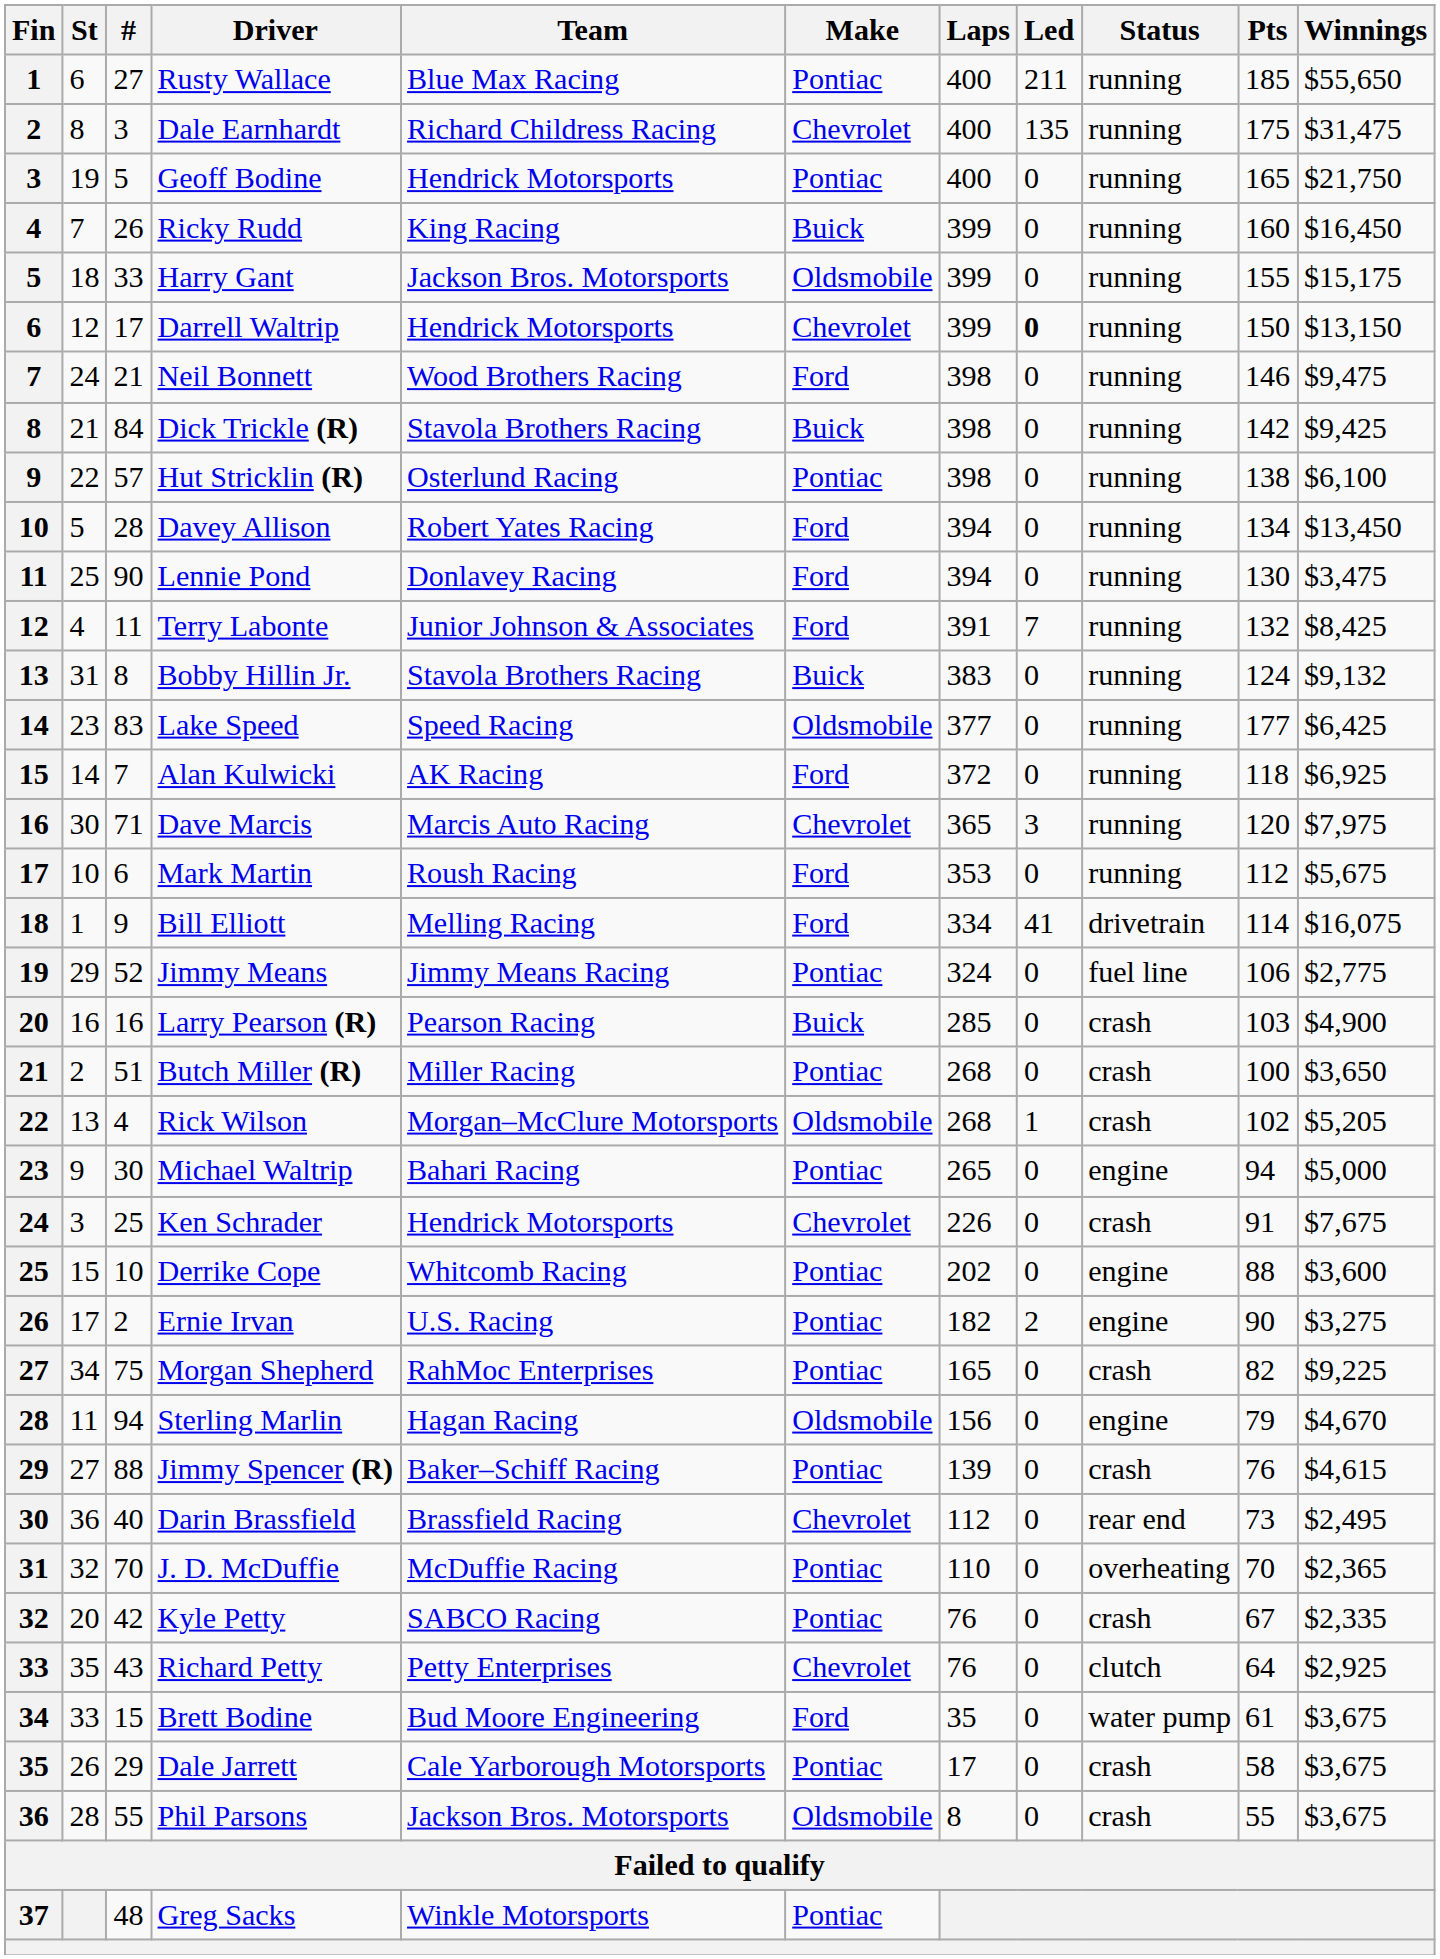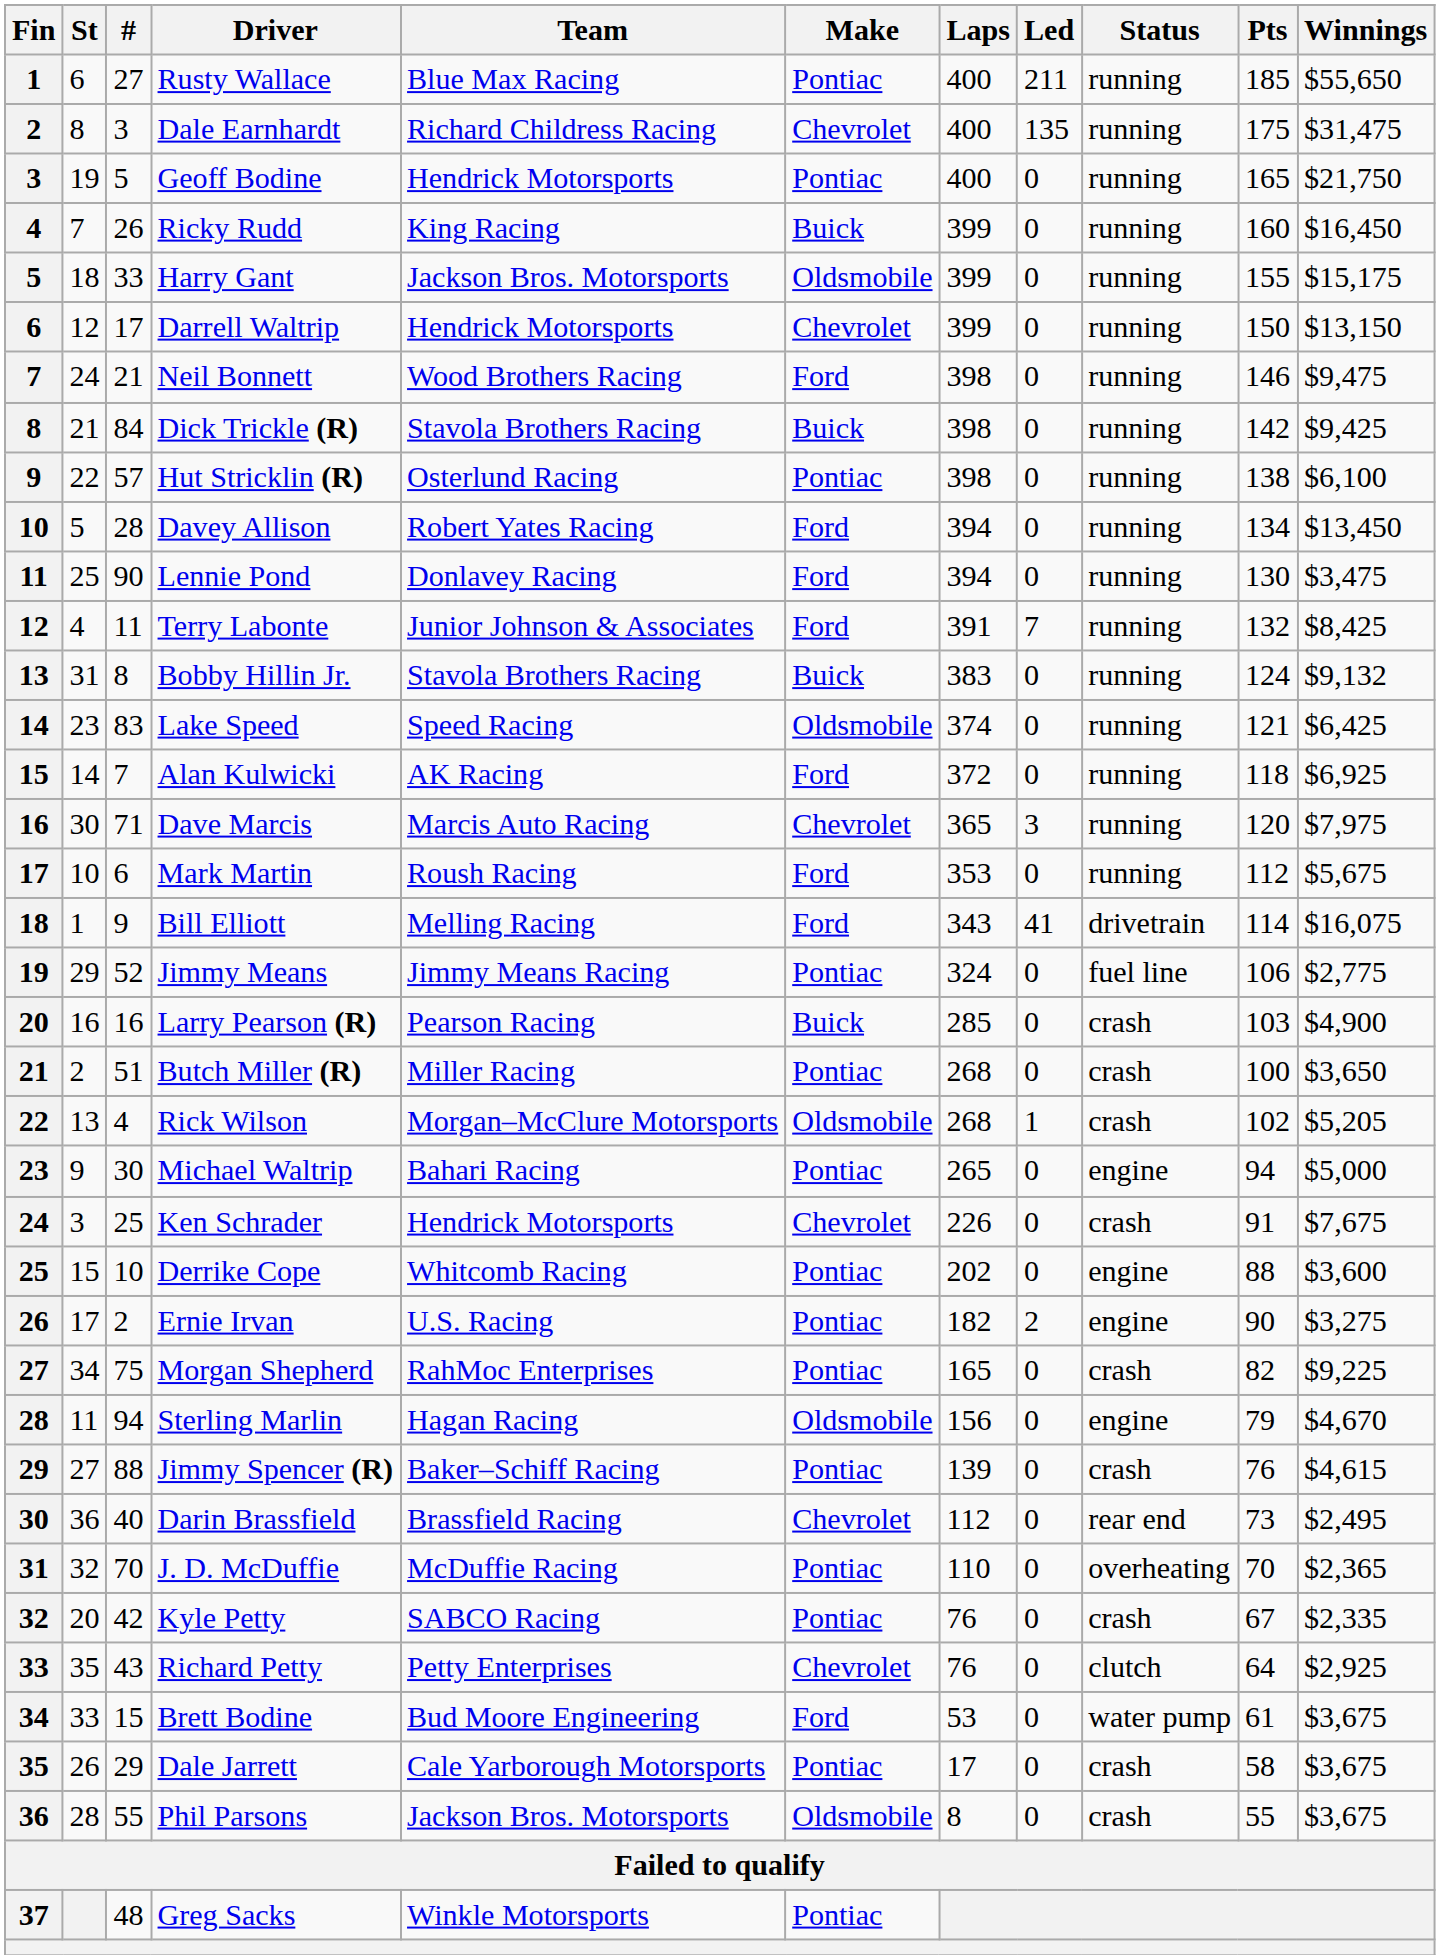 <table class="wikitable" style="font-size:95%">
 <tr>
 <th>Fin</th>
 <th>St</th>
 <th>#</th>
 <th>Driver</th>
 <th>Team</th>
 <th>Make</th>
 <th>Laps</th>
 <th>Led</th>
 <th>Status</th>
 <th>Pts</th>
 <th>Winnings</th>
 </tr>
 <tr>
 <th>1</th>
 <td>6</td>
 <td>27</td>
 <td><a href='#'>Rusty Wallace</a></td>
 <td><a href='#'>Blue Max Racing</a></td>
 <td><a href='#'>Pontiac</a></td>
 <td>400</td>
 <td>211</td>
 <td>running</td>
 <td>185</td>
 <td>$55,650</td>
 </tr>
 <tr>
 <th>2</th>
 <td>8</td>
 <td>3</td>
 <td><a href='#'>Dale Earnhardt</a></td>
 <td><a href='#'>Richard Childress Racing</a></td>
 <td><a href='#'>Chevrolet</a></td>
 <td>400</td>
 <td>135</td>
 <td>running</td>
 <td>175</td>
 <td>$31,475</td>
 </tr>
 <tr>
 <th>3</th>
 <td>19</td>
 <td>5</td>
 <td><a href='#'>Geoff Bodine</a></td>
 <td><a href='#'>Hendrick Motorsports</a></td>
 <td><a href='#'>Pontiac</a></td>
 <td>400</td>
 <td>0</td>
 <td>running</td>
 <td>165</td>
 <td>$21,750</td>
 </tr>
 <tr>
 <th>4</th>
 <td>7</td>
 <td>26</td>
 <td><a href='#'>Ricky Rudd</a></td>
 <td><a href='#'>King Racing</a></td>
 <td><a href='#'>Buick</a></td>
 <td>399</td>
 <td>0</td>
 <td>running</td>
 <td>160</td>
 <td>$16,450</td>
 </tr>
 <tr>
 <th>5</th>
 <td>18</td>
 <td>33</td>
 <td><a href='#'>Harry Gant</a></td>
 <td><a href='#'>Jackson Bros. Motorsports</a></td>
 <td><a href='#'>Oldsmobile</a></td>
 <td>399</td>
 <td>0</td>
 <td>running</td>
 <td>155</td>
 <td>$15,175</td>
 </tr>
 <tr>
 <th>6</th>
 <td>12</td>
 <td>17</td>
 <td><a href='#'>Darrell Waltrip</a></td>
 <td><a href='#'>Hendrick Motorsports</a></td>
 <td><a href='#'>Chevrolet</a></td>
 <td>399</td>
-<td><strong>0</strong></td>
+<td>0</td>
 <td>running</td>
 <td>150</td>
 <td>$13,150</td>
 </tr>
 <tr>
 <th>7</th>
 <td>24</td>
 <td>21</td>
 <td><a href='#'>Neil Bonnett</a></td>
 <td><a href='#'>Wood Brothers Racing</a></td>
 <td><a href='#'>Ford</a></td>
 <td>398</td>
 <td>0</td>
 <td>running</td>
 <td>146</td>
 <td>$9,475</td>
 </tr>
 <tr>
 <th>8</th>
 <td>21</td>
 <td>84</td>
 <td><a href='#'>Dick Trickle</a> <strong>(R)</strong></td>
 <td><a href='#'>Stavola Brothers Racing</a></td>
 <td><a href='#'>Buick</a></td>
 <td>398</td>
 <td>0</td>
 <td>running</td>
 <td>142</td>
 <td>$9,425</td>
 </tr>
 <tr>
 <th>9</th>
 <td>22</td>
 <td>57</td>
 <td><a href='#'>Hut Stricklin</a> <strong>(R)</strong></td>
 <td><a href='#'>Osterlund Racing</a></td>
 <td><a href='#'>Pontiac</a></td>
 <td>398</td>
 <td>0</td>
 <td>running</td>
 <td>138</td>
 <td>$6,100</td>
 </tr>
 <tr>
 <th>10</th>
 <td>5</td>
 <td>28</td>
 <td><a href='#'>Davey Allison</a></td>
 <td><a href='#'>Robert Yates Racing</a></td>
 <td><a href='#'>Ford</a></td>
 <td>394</td>
 <td>0</td>
 <td>running</td>
 <td>134</td>
 <td>$13,450</td>
 </tr>
 <tr>
 <th>11</th>
 <td>25</td>
 <td>90</td>
 <td><a href='#'>Lennie Pond</a></td>
 <td><a href='#'>Donlavey Racing</a></td>
 <td><a href='#'>Ford</a></td>
 <td>394</td>
 <td>0</td>
 <td>running</td>
 <td>130</td>
 <td>$3,475</td>
 </tr>
 <tr>
 <th>12</th>
 <td>4</td>
 <td>11</td>
 <td><a href='#'>Terry Labonte</a></td>
 <td><a href='#'>Junior Johnson & Associates</a></td>
 <td><a href='#'>Ford</a></td>
 <td>391</td>
 <td>7</td>
 <td>running</td>
 <td>132</td>
 <td>$8,425</td>
 </tr>
 <tr>
 <th>13</th>
 <td>31</td>
 <td>8</td>
 <td><a href='#'>Bobby Hillin Jr.</a></td>
 <td><a href='#'>Stavola Brothers Racing</a></td>
 <td><a href='#'>Buick</a></td>
 <td>383</td>
 <td>0</td>
 <td>running</td>
 <td>124</td>
 <td>$9,132</td>
 </tr>
 <tr>
 <th>14</th>
 <td>23</td>
 <td>83</td>
 <td><a href='#'>Lake Speed</a></td>
 <td><a href='#'>Speed Racing</a></td>
 <td><a href='#'>Oldsmobile</a></td>
-<td>377</td>
+<td>374</td>
 <td>0</td>
 <td>running</td>
-<td>177</td>
+<td>121</td>
 <td>$6,425</td>
 </tr>
 <tr>
 <th>15</th>
 <td>14</td>
 <td>7</td>
 <td><a href='#'>Alan Kulwicki</a></td>
 <td><a href='#'>AK Racing</a></td>
 <td><a href='#'>Ford</a></td>
 <td>372</td>
 <td>0</td>
 <td>running</td>
 <td>118</td>
 <td>$6,925</td>
 </tr>
 <tr>
 <th>16</th>
 <td>30</td>
 <td>71</td>
 <td><a href='#'>Dave Marcis</a></td>
 <td><a href='#'>Marcis Auto Racing</a></td>
 <td><a href='#'>Chevrolet</a></td>
 <td>365</td>
 <td>3</td>
 <td>running</td>
 <td>120</td>
 <td>$7,975</td>
 </tr>
 <tr>
 <th>17</th>
 <td>10</td>
 <td>6</td>
 <td><a href='#'>Mark Martin</a></td>
 <td><a href='#'>Roush Racing</a></td>
 <td><a href='#'>Ford</a></td>
 <td>353</td>
 <td>0</td>
 <td>running</td>
 <td>112</td>
 <td>$5,675</td>
 </tr>
 <tr>
 <th>18</th>
 <td>1</td>
 <td>9</td>
 <td><a href='#'>Bill Elliott</a></td>
 <td><a href='#'>Melling Racing</a></td>
 <td><a href='#'>Ford</a></td>
-<td>334</td>
+<td>343</td>
 <td>41</td>
 <td>drivetrain</td>
 <td>114</td>
 <td>$16,075</td>
 </tr>
 <tr>
 <th>19</th>
 <td>29</td>
 <td>52</td>
 <td><a href='#'>Jimmy Means</a></td>
 <td><a href='#'>Jimmy Means Racing</a></td>
 <td><a href='#'>Pontiac</a></td>
 <td>324</td>
 <td>0</td>
 <td>fuel line</td>
 <td>106</td>
 <td>$2,775</td>
 </tr>
 <tr>
 <th>20</th>
 <td>16</td>
 <td>16</td>
 <td><a href='#'>Larry Pearson</a> <strong>(R)</strong></td>
 <td><a href='#'>Pearson Racing</a></td>
 <td><a href='#'>Buick</a></td>
 <td>285</td>
 <td>0</td>
 <td>crash</td>
 <td>103</td>
 <td>$4,900</td>
 </tr>
 <tr>
 <th>21</th>
 <td>2</td>
 <td>51</td>
 <td><a href='#'>Butch Miller</a> <strong>(R)</strong></td>
 <td><a href='#'>Miller Racing</a></td>
 <td><a href='#'>Pontiac</a></td>
 <td>268</td>
 <td>0</td>
 <td>crash</td>
 <td>100</td>
 <td>$3,650</td>
 </tr>
 <tr>
 <th>22</th>
 <td>13</td>
 <td>4</td>
 <td><a href='#'>Rick Wilson</a></td>
 <td><a href='#'>Morgan–McClure Motorsports</a></td>
 <td><a href='#'>Oldsmobile</a></td>
 <td>268</td>
 <td>1</td>
 <td>crash</td>
 <td>102</td>
 <td>$5,205</td>
 </tr>
 <tr>
 <th>23</th>
 <td>9</td>
 <td>30</td>
 <td><a href='#'>Michael Waltrip</a></td>
 <td><a href='#'>Bahari Racing</a></td>
 <td><a href='#'>Pontiac</a></td>
 <td>265</td>
 <td>0</td>
 <td>engine</td>
 <td>94</td>
 <td>$5,000</td>
 </tr>
 <tr>
 <th>24</th>
 <td>3</td>
 <td>25</td>
 <td><a href='#'>Ken Schrader</a></td>
 <td><a href='#'>Hendrick Motorsports</a></td>
 <td><a href='#'>Chevrolet</a></td>
 <td>226</td>
 <td>0</td>
 <td>crash</td>
 <td>91</td>
 <td>$7,675</td>
 </tr>
 <tr>
 <th>25</th>
 <td>15</td>
 <td>10</td>
 <td><a href='#'>Derrike Cope</a></td>
 <td><a href='#'>Whitcomb Racing</a></td>
 <td><a href='#'>Pontiac</a></td>
 <td>202</td>
 <td>0</td>
 <td>engine</td>
 <td>88</td>
 <td>$3,600</td>
 </tr>
 <tr>
 <th>26</th>
 <td>17</td>
 <td>2</td>
 <td><a href='#'>Ernie Irvan</a></td>
 <td><a href='#'>U.S. Racing</a></td>
 <td><a href='#'>Pontiac</a></td>
 <td>182</td>
 <td>2</td>
 <td>engine</td>
 <td>90</td>
 <td>$3,275</td>
 </tr>
 <tr>
 <th>27</th>
 <td>34</td>
 <td>75</td>
 <td><a href='#'>Morgan Shepherd</a></td>
 <td><a href='#'>RahMoc Enterprises</a></td>
 <td><a href='#'>Pontiac</a></td>
 <td>165</td>
 <td>0</td>
 <td>crash</td>
 <td>82</td>
 <td>$9,225</td>
 </tr>
 <tr>
 <th>28</th>
 <td>11</td>
 <td>94</td>
 <td><a href='#'>Sterling Marlin</a></td>
 <td><a href='#'>Hagan Racing</a></td>
 <td><a href='#'>Oldsmobile</a></td>
 <td>156</td>
 <td>0</td>
 <td>engine</td>
 <td>79</td>
 <td>$4,670</td>
 </tr>
 <tr>
 <th>29</th>
 <td>27</td>
 <td>88</td>
 <td><a href='#'>Jimmy Spencer</a> <strong>(R)</strong></td>
 <td><a href='#'>Baker–Schiff Racing</a></td>
 <td><a href='#'>Pontiac</a></td>
 <td>139</td>
 <td>0</td>
 <td>crash</td>
 <td>76</td>
 <td>$4,615</td>
 </tr>
 <tr>
 <th>30</th>
 <td>36</td>
 <td>40</td>
 <td><a href='#'>Darin Brassfield</a></td>
 <td><a href='#'>Brassfield Racing</a></td>
 <td><a href='#'>Chevrolet</a></td>
 <td>112</td>
 <td>0</td>
 <td>rear end</td>
 <td>73</td>
 <td>$2,495</td>
 </tr>
 <tr>
 <th>31</th>
 <td>32</td>
 <td>70</td>
 <td><a href='#'>J. D. McDuffie</a></td>
 <td><a href='#'>McDuffie Racing</a></td>
 <td><a href='#'>Pontiac</a></td>
 <td>110</td>
 <td>0</td>
 <td>overheating</td>
 <td>70</td>
 <td>$2,365</td>
 </tr>
 <tr>
 <th>32</th>
 <td>20</td>
 <td>42</td>
 <td><a href='#'>Kyle Petty</a></td>
 <td><a href='#'>SABCO Racing</a></td>
 <td><a href='#'>Pontiac</a></td>
 <td>76</td>
 <td>0</td>
 <td>crash</td>
 <td>67</td>
 <td>$2,335</td>
 </tr>
 <tr>
 <th>33</th>
 <td>35</td>
 <td>43</td>
 <td><a href='#'>Richard Petty</a></td>
 <td><a href='#'>Petty Enterprises</a></td>
 <td><a href='#'>Chevrolet</a></td>
 <td>76</td>
 <td>0</td>
 <td>clutch</td>
 <td>64</td>
 <td>$2,925</td>
 </tr>
 <tr>
 <th>34</th>
 <td>33</td>
 <td>15</td>
 <td><a href='#'>Brett Bodine</a></td>
 <td><a href='#'>Bud Moore Engineering</a></td>
 <td><a href='#'>Ford</a></td>
-<td>35</td>
+<td>53</td>
 <td>0</td>
 <td>water pump</td>
 <td>61</td>
 <td>$3,675</td>
 </tr>
 <tr>
 <th>35</th>
 <td>26</td>
 <td>29</td>
 <td><a href='#'>Dale Jarrett</a></td>
 <td><a href='#'>Cale Yarborough Motorsports</a></td>
 <td><a href='#'>Pontiac</a></td>
 <td>17</td>
 <td>0</td>
 <td>crash</td>
 <td>58</td>
 <td>$3,675</td>
 </tr>
 <tr>
 <th>36</th>
 <td>28</td>
 <td>55</td>
 <td><a href='#'>Phil Parsons</a></td>
 <td><a href='#'>Jackson Bros. Motorsports</a></td>
 <td><a href='#'>Oldsmobile</a></td>
 <td>8</td>
 <td>0</td>
 <td>crash</td>
 <td>55</td>
 <td>$3,675</td>
 </tr>
 <tr>
 <th colspan="11">Failed to qualify</th>
 </tr>
 <tr>
 <th>37</th>
 <th></th>
 <td>48</td>
 <td><a href='#'>Greg Sacks</a></td>
 <td><a href='#'>Winkle Motorsports</a></td>
 <td><a href='#'>Pontiac</a></td>
 <th colspan="5"></th>
 </tr>
 <tr>
 <th colspan="11"></th>
 </tr>
 </table>
